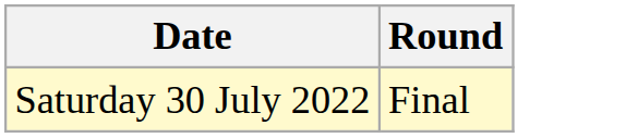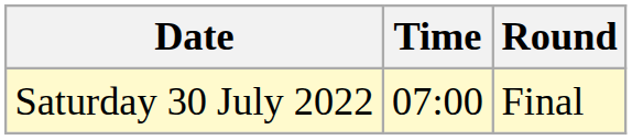 <table class="wikitable">
 <tr>
 <th>Date</th>
+<th>Time</th>
 <th>Round</th>
 </tr>
 <tr>
 <td style=background:lemonchiffon>Saturday 30 July 2022</td>
+<td style=background:lemonchiffon>07:00</td>
 <td style=background:lemonchiffon>Final</td>
 </tr>
 </table>
